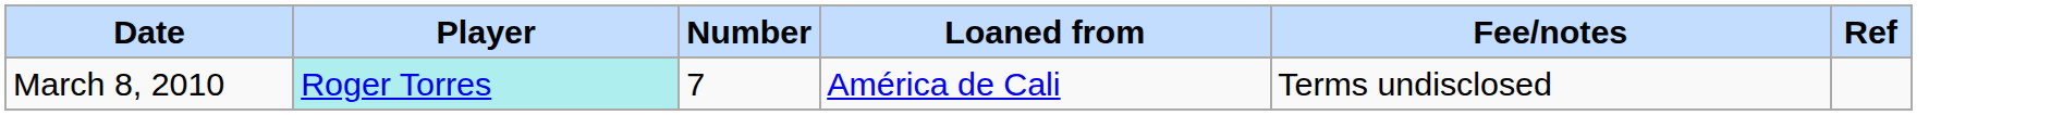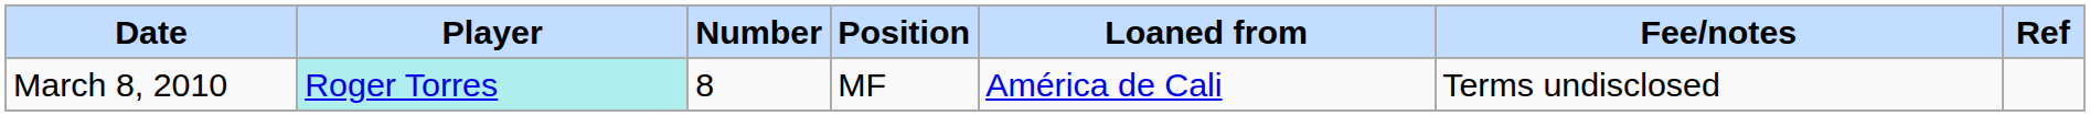 <table class="wikitable" style="text-align:left; font-size:95%;">
 <tr>
 <th style="background:#c2ddff; width:125px;">Date</th>
 <th style="background:#c2ddff; width:170px;">Player</th>
 <th style="background:#c2ddff; width:50px;">Number</th>
+<th style="background:#c2ddff; width:50px;">Position</th>
 <th style="background:#c2ddff; width:200px;">Loaned from</th>
 <th style="background:#c2ddff; width:250px;">Fee/notes</th>
 <th style="background:#c2ddff; width:30px;">Ref</th>
 </tr>
 <tr>
 <td>March 8, 2010</td>
 <td style="background: paleturquoise;"> <a href='#'>Roger Torres</a></td>
-<td>7</td>
+<td>8</td>
+<td>MF</td>
 <td> <a href='#'>América de Cali</a></td>
 <td>Terms undisclosed</td>
 <td></td>
 </tr>
 </table>
